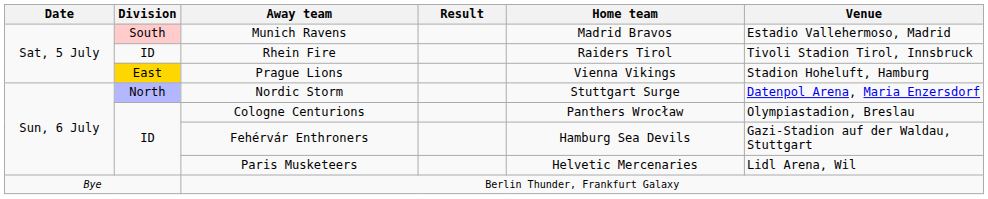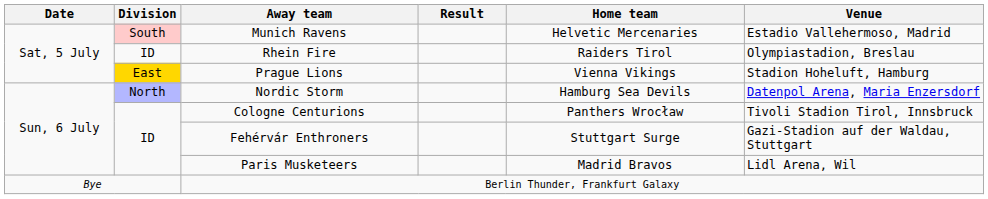 <table class="wikitable mw-collapsible mw-collapsed" style="font-size:95%; text-align:center; width:81em;">
 <tr>
 <th style="width:9em;">Date</th>
 <th style="width:5em;">Division</th>
 <th style="width:20em;">Away team</th>
 <th style="width:7em;">Result</th>
 <th style="width:20em;">Home team</th>
 <th style="width:20em;">Venue</th>
 </tr>
 <tr>
 <td rowspan="3">Sat, 5 July</td>
 <td style="background:#FFCBCB">South</td>
 <td>Munich Ravens</td>
 <td></td>
-<td>Madrid Bravos</td>
+<td>Helvetic Mercenaries</td>
 <td style="text-align:left;">Estadio Vallehermoso, Madrid</td>
 </tr>
 <tr>
 <td class="hintergrundfarbe-basis">ID</td>
 <td>Rhein Fire</td>
 <td></td>
 <td>Raiders Tirol</td>
-<td style="text-align:left;">Tivoli Stadion Tirol, Innsbruck</td>
+<td style="text-align:left;">Olympiastadion, Breslau</td>
 </tr>
 <tr>
 <td style="background:#FFD700">East</td>
 <td>Prague Lions</td>
 <td></td>
 <td>Vienna Vikings</td>
 <td style="text-align:left;">Stadion Hoheluft, Hamburg</td>
 </tr>
 <tr>
 <td rowspan="4">Sun, 6 July</td>
 <td style="background:#B3B7FF">North</td>
 <td>Nordic Storm</td>
 <td></td>
-<td>Stuttgart Surge</td>
+<td>Hamburg Sea Devils</td>
 <td style="text-align:left;"><a href='#'>Datenpol Arena</a>, <a href='#'>Maria Enzersdorf</a></td>
 </tr>
 <tr>
 <td rowspan="3" class="hintergrundfarbe-basis">ID</td>
 <td>Cologne Centurions</td>
 <td></td>
 <td>Panthers Wrocław</td>
-<td style="text-align:left;">Olympiastadion, Breslau</td>
+<td style="text-align:left;">Tivoli Stadion Tirol, Innsbruck</td>
 </tr>
 <tr>
 <td>Fehérvár Enthroners</td>
 <td></td>
-<td>Hamburg Sea Devils</td>
+<td>Stuttgart Surge</td>
 <td style="text-align:left;">Gazi-Stadion auf der Waldau, Stuttgart</td>
 </tr>
 <tr>
 <td>Paris Musketeers</td>
 <td></td>
-<td>Helvetic Mercenaries</td>
+<td>Madrid Bravos</td>
 <td style="text-align:left;">Lidl Arena, Wil</td>
 </tr>
 <tr>
 <td colspan="2"><em><small>Bye</small></em></td>
 <td colspan="4"><small>Berlin Thunder, Frankfurt Galaxy</small></td>
 </tr>
 </table>
